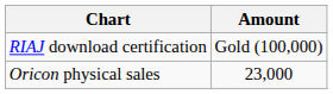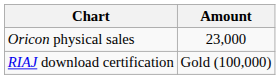 <table class="wikitable">
 <tr>
 <th>Chart</th>
 <th>Amount</th>
 </tr>
 <tr>
+<td><em>Oricon</em> physical sales</td>
+<td align="center">23,000</td>
+</tr>
+<tr>
 <td><em><a href='#'>RIAJ</a></em> download certification</td>
 <td align="center">Gold (100,000)</td>
 </tr>
-<tr>
-<td><em>Oricon</em> physical sales</td>
-<td align="center">23,000</td>
-</tr>
 </table>
